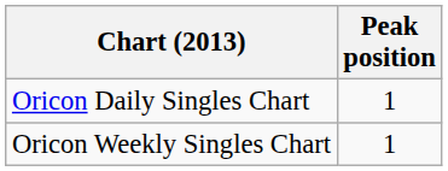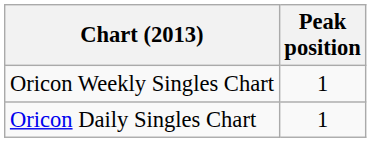 <table class="wikitable sortable" border="1">
 <tr>
 <th>Chart (2013)</th>
 <th>Peak<br>position</th>
 </tr>
 <tr>
+<td>Oricon Weekly Singles Chart</td>
+<td style="text-align:center;">1</td>
+</tr>
+<tr>
 <td><a href='#'>Oricon</a> Daily Singles Chart</td>
 <td style="text-align:center;">1</td>
 </tr>
-<tr>
-<td>Oricon Weekly Singles Chart</td>
-<td style="text-align:center;">1</td>
-</tr>
 </table>
